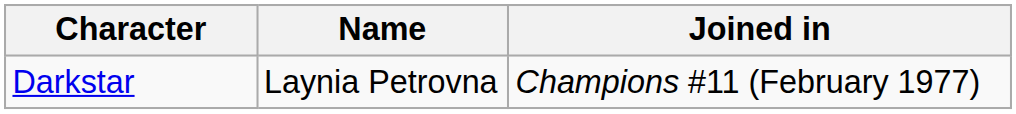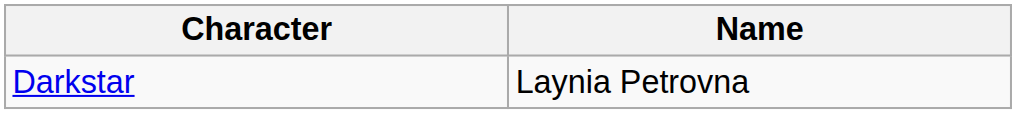 <table class="wikitable sortable" style="width:80%;">
 <tr>
 <th scope=col style="width:20%;">Character</th>
 <th scope=col style="width:20%;">Name</th>
-<th scope=col style="width:40%;">Joined in</th>
 </tr>
 <tr>
 <td><a href='#'>Darkstar</a></td>
 <td>Laynia Petrovna</td>
-<td><em>Champions</em> #11 (February 1977)</td>
 </tr>
 </table>
